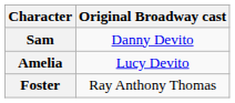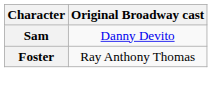 <table class=wikitable>
 <tr>
 <th scope=col>Character</th>
 <th scope=col class=unsortable>Original Broadway cast</th>
 </tr>
 <tr>
 <th scope=row>Sam</th>
 <td align=center colspan=1><a href='#'>Danny Devito</a></td>
 </tr>
 <tr>
-<th scope=row>Amelia</th>
-<td align=center colspan=1><a href='#'>Lucy Devito</a></td>
-</tr>
-<tr>
 <th scope=row>Foster</th>
 <td align=center colspan=1>Ray Anthony Thomas</td>
 </tr>
 </table>
